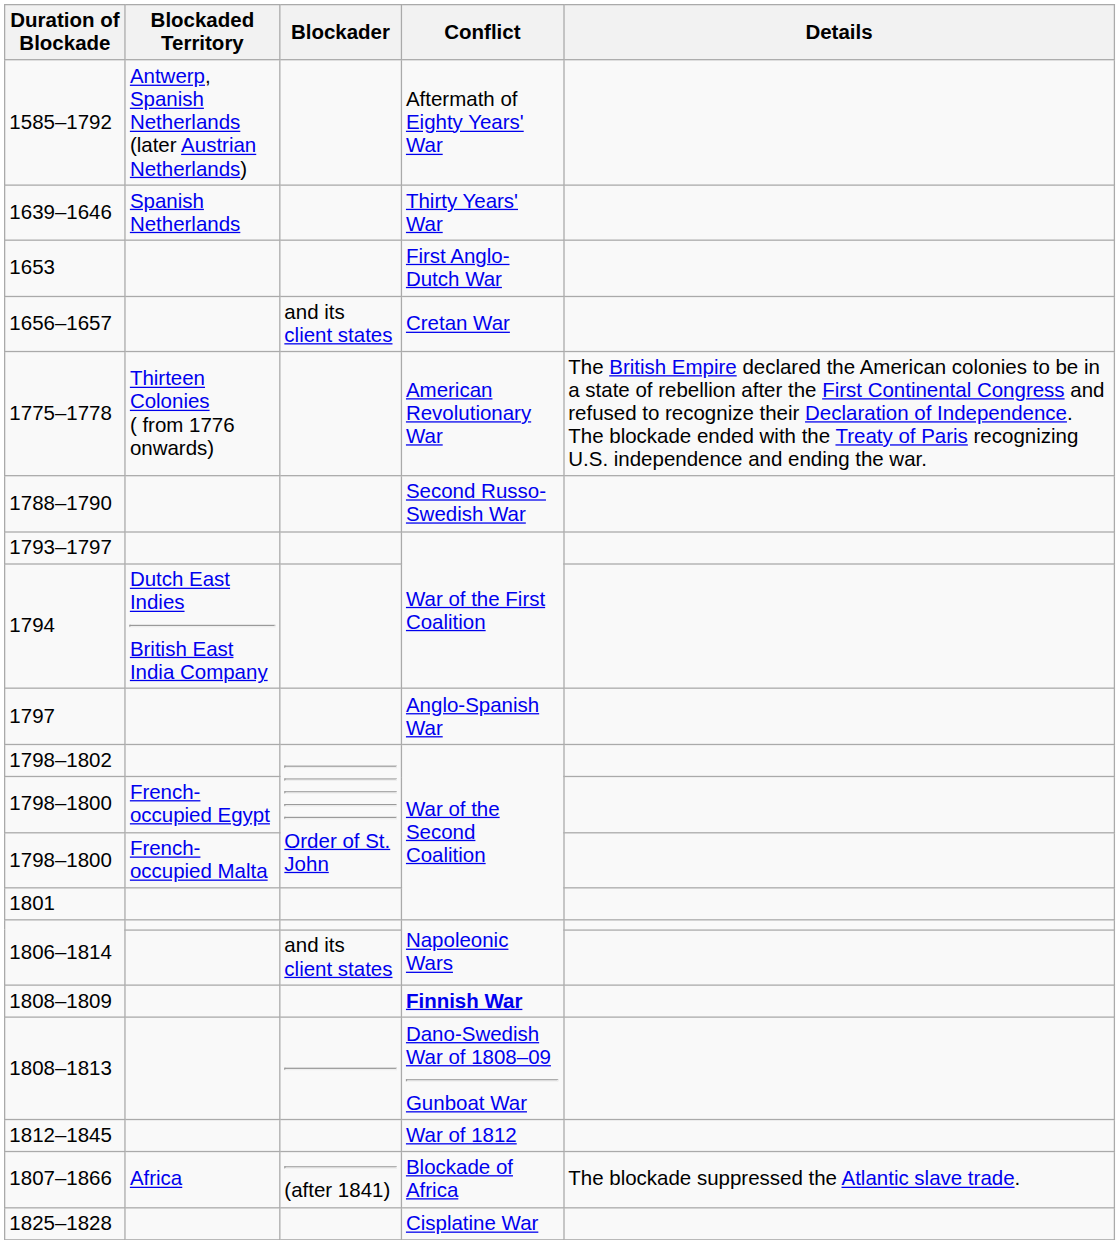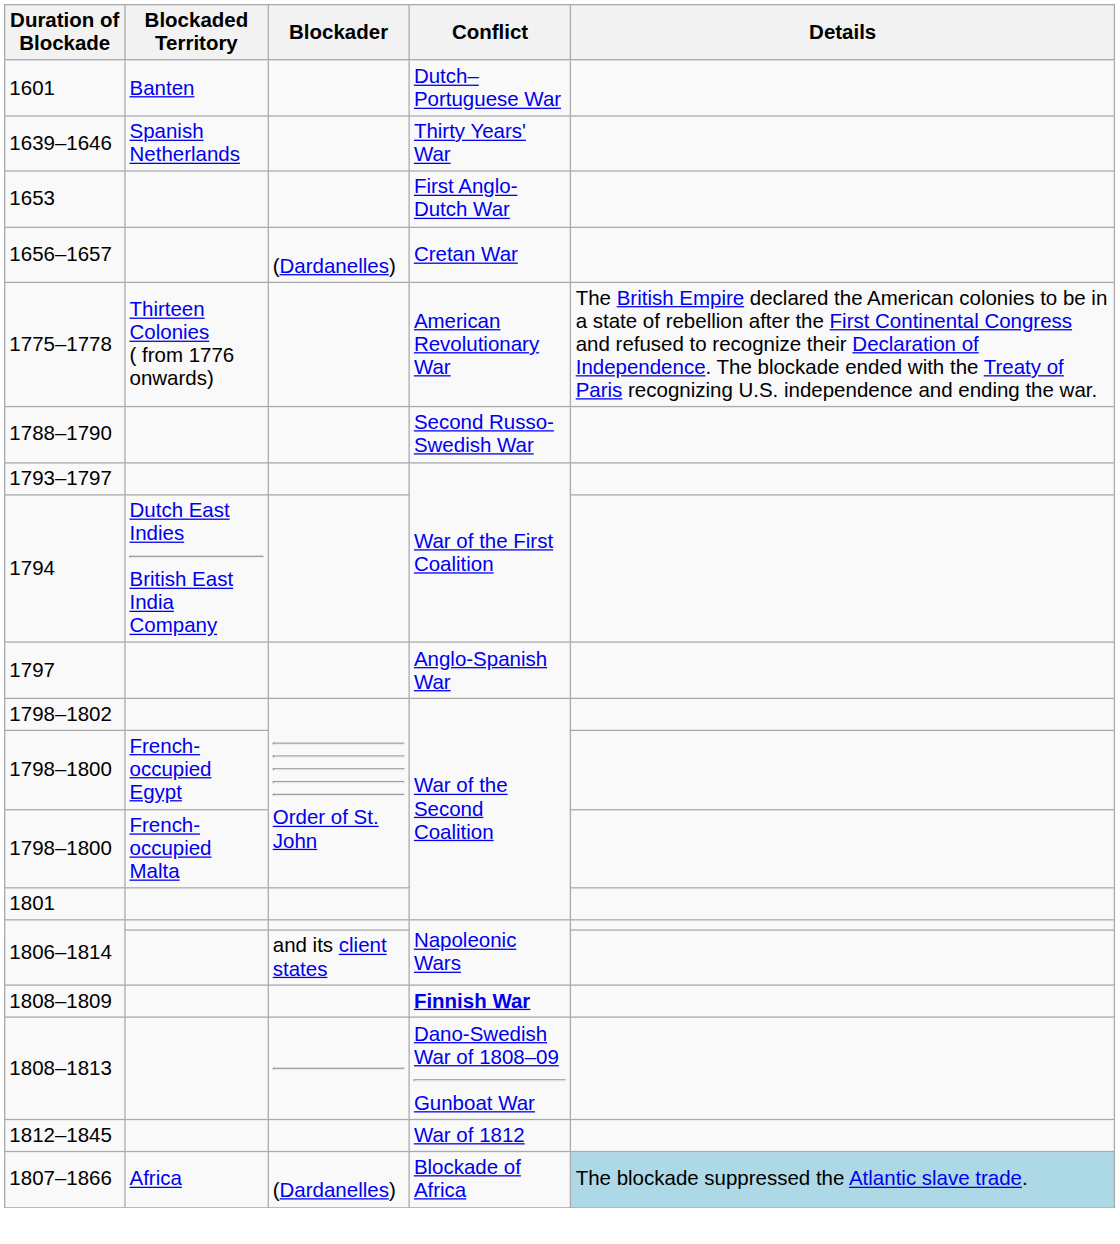 <table class="wikitable">
 <tr>
 <th>Duration of Blockade</th>
 <th>Blockaded Territory</th>
 <th>Blockader</th>
 <th>Conflict</th>
 <th>Details</th>
 </tr>
 <tr>
-<td>1585–1792</td>
-<td> <a href='#'>Antwerp</a>, <a href='#'>Spanish Netherlands</a><br>(later  <a href='#'>Austrian Netherlands</a>)</td>
+<td>1601</td>
+<td> <a href='#'>Banten</a></td>
 <td></td>
-<td>Aftermath of <a href='#'>Eighty Years' War</a></td>
+<td><a href='#'>Dutch–Portuguese War</a></td>
 <td></td>
 </tr>
 <tr>
 <td>1639–1646</td>
 <td> <a href='#'>Spanish Netherlands</a></td>
 <td></td>
 <td><a href='#'>Thirty Years' War</a></td>
 <td></td>
 </tr>
 <tr>
 <td>1653</td>
 <td></td>
 <td></td>
 <td><a href='#'>First Anglo-Dutch War</a></td>
 <td></td>
 </tr>
 <tr>
 <td>1656–1657</td>
 <td></td>
-<td> and its <a href='#'>client states</a></td>
+<td><br>(<a href='#'>Dardanelles</a>)</td>
 <td><a href='#'>Cretan War</a></td>
 <td></td>
 </tr>
 <tr>
 <td>1775–1778</td>
 <td> <a href='#'>Thirteen Colonies</a><br>( from 1776 onwards)</td>
 <td></td>
 <td><a href='#'>American Revolutionary War</a></td>
 <td>The <a href='#'>British Empire</a> declared the American colonies to be in a state of rebellion after the <a href='#'>First Continental Congress</a> and refused to recognize their <a href='#'>Declaration of Independence</a>. The blockade ended with the <a href='#'>Treaty of Paris</a> recognizing U.S. independence and ending the war.</td>
 </tr>
 <tr>
 <td>1788–1790</td>
 <td></td>
 <td></td>
 <td><a href='#'>Second Russo-Swedish War</a></td>
 <td></td>
 </tr>
 <tr>
 <td>1793–1797</td>
 <td></td>
 <td></td>
 <td rowspan="2"><a href='#'>War of the First Coalition</a></td>
 <td></td>
 </tr>
 <tr>
 <td>1794</td>
 <td> <a href='#'>Dutch East Indies</a><hr> <a href='#'>British East India Company</a></td>
 <td></td>
 <td></td>
 </tr>
 <tr>
 <td>1797</td>
 <td></td>
 <td></td>
 <td><a href='#'>Anglo-Spanish War</a></td>
 <td></td>
 </tr>
 <tr>
 <td>1798–1802</td>
 <td></td>
 <td rowspan="3"><hr><hr><hr><hr><hr> <a href='#'>Order of St. John</a></td>
 <td rowspan="4"><a href='#'>War of the Second Coalition</a></td>
 <td></td>
 </tr>
 <tr>
 <td>1798–1800</td>
 <td> <a href='#'>French-occupied Egypt</a></td>
 <td></td>
 </tr>
 <tr>
 <td>1798–1800</td>
 <td> <a href='#'>French-occupied Malta</a></td>
 <td></td>
 </tr>
 <tr>
 <td>1801</td>
 <td></td>
 <td></td>
 <td></td>
 </tr>
 <tr>
 <td rowspan="2">1806–1814</td>
 <td></td>
 <td></td>
 <td rowspan="2"><a href='#'>Napoleonic Wars</a></td>
 <td></td>
 </tr>
 <tr>
 <td></td>
 <td> and its <a href='#'>client states</a></td>
 <td></td>
 </tr>
 <tr>
 <td>1808–1809</td>
 <td></td>
 <td></td>
 <td><strong><a href='#'>Finnish War</a></strong></td>
 <td></td>
 </tr>
 <tr>
 <td>1808–1813</td>
 <td></td>
 <td><hr></td>
 <td><a href='#'>Dano-Swedish War of 1808–09</a><hr><a href='#'>Gunboat War</a></td>
 <td></td>
 </tr>
 <tr>
 <td>1812–1845</td>
 <td></td>
 <td></td>
 <td><a href='#'>War of 1812</a></td>
 <td></td>
 </tr>
 <tr>
 <td>1807–1866</td>
 <td><a href='#'>Africa</a></td>
-<td><hr> (after 1841)</td>
+<td><br>(<a href='#'>Dardanelles</a>)</td>
 <td><a href='#'>Blockade of Africa</a></td>
-<td>The blockade suppressed the <a href='#'>Atlantic slave trade</a>.</td>
-</tr>
-<tr>
-<td>1825–1828</td>
-<td></td>
-<td></td>
-<td><a href='#'>Cisplatine War</a></td>
-<td></td>
+<td style="background: lightblue;">The blockade suppressed the <a href='#'>Atlantic slave trade</a>.</td>
 </tr>
 </table>
